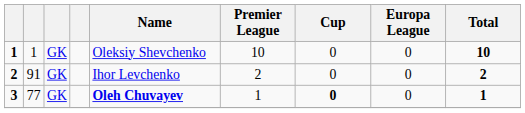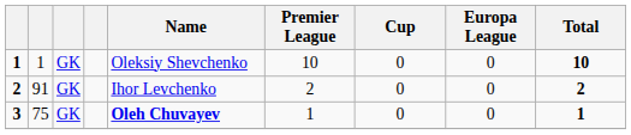 <table class="wikitable" style="text-align:center">
 <tr>
 <th width=15></th>
 <th width=15></th>
 <th width=15></th>
 <th width=15></th>
 <th width=145>Name</th>
 <th width=80>Premier League</th>
 <th width=80>Cup</th>
 <th width=80>Europa League</th>
 <th width=80>Total</th>
 </tr>
 <tr>
 <td><strong>1</strong></td>
 <td>1</td>
 <td><a href='#'>GK</a></td>
 <td></td>
 <td align=left><a href='#'>Oleksiy Shevchenko</a></td>
 <td>10</td>
 <td>0</td>
 <td>0</td>
 <td><strong>10</strong></td>
 </tr>
 <tr>
 <td><strong>2</strong></td>
 <td>91</td>
 <td><a href='#'>GK</a></td>
 <td></td>
 <td align=left><a href='#'>Ihor Levchenko</a></td>
 <td>2</td>
 <td>0</td>
 <td>0</td>
 <td><strong>2</strong></td>
 </tr>
 <tr>
 <td><strong>3</strong></td>
-<td>77</td>
+<td>75</td>
 <td><a href='#'>GK</a></td>
 <td></td>
 <td align=left><strong><a href='#'>Oleh Chuvayev</a></strong></td>
 <td>1</td>
-<td><strong>0</strong></td>
+<td>0</td>
 <td>0</td>
 <td><strong>1</strong></td>
 </tr>
 <tr>
 </tr>
 </table>
